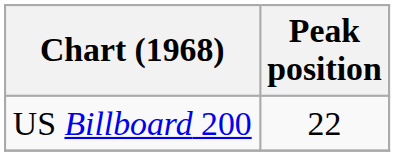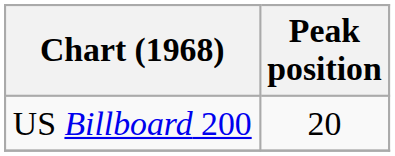 <table class="wikitable">
 <tr>
 <th>Chart (1968)</th>
 <th>Peak<br>position</th>
 </tr>
 <tr>
 <td>US <a href='#'><em>Billboard</em> 200</a></td>
-<td align="center">22</td>
+<td align="center">20</td>
 </tr>
 <tr>
 </tr>
 </table>
